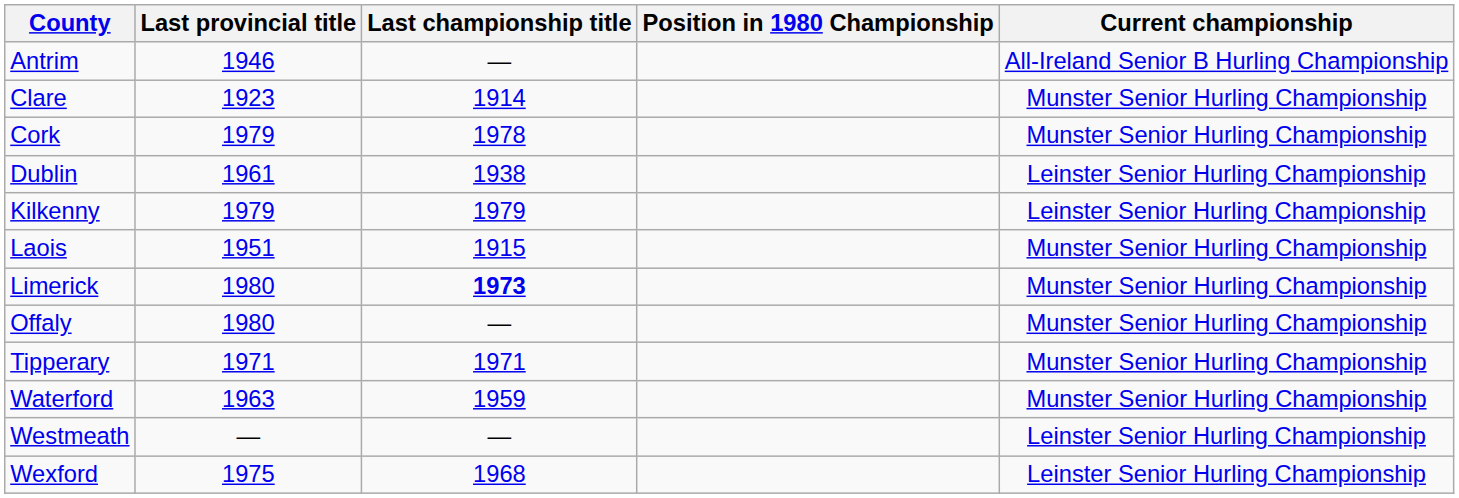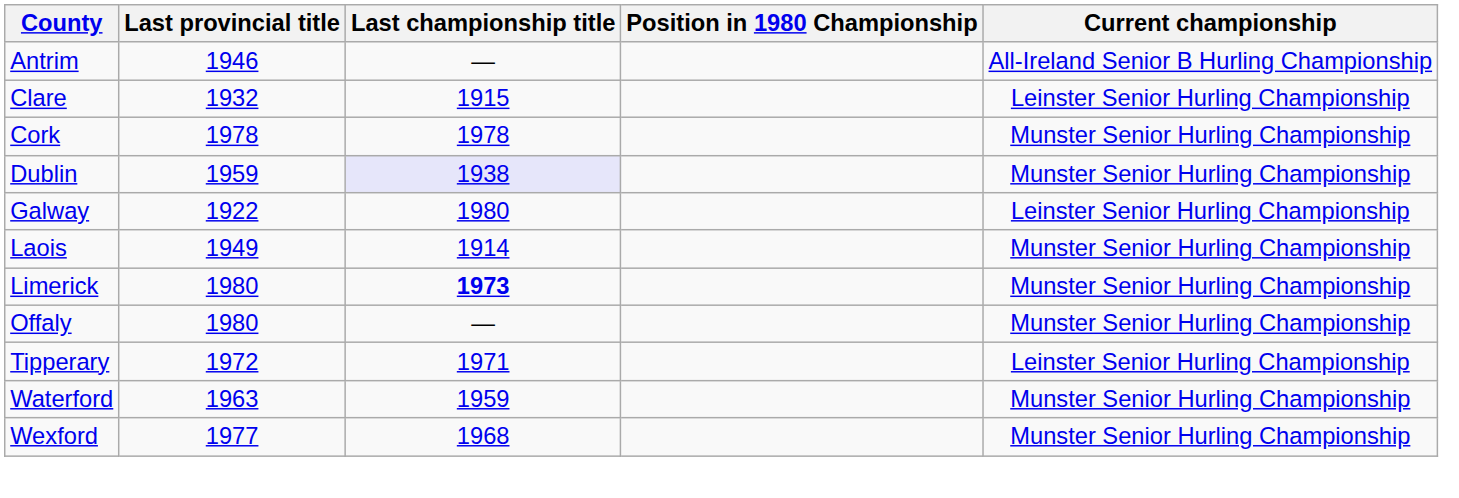 <table class="wikitable sortable" style="text-align:center">
 <tr>
 <th><a href='#'>County</a></th>
 <th>Last provincial title</th>
 <th>Last championship title</th>
 <th>Position in <a href='#'>1980</a> Championship</th>
 <th>Current championship</th>
 </tr>
 <tr>
 <td style="text-align:left"> <a href='#'>Antrim</a></td>
 <td><a href='#'>1946</a></td>
 <td>—</td>
 <td></td>
 <td><a href='#'>All-Ireland Senior B Hurling Championship</a></td>
 </tr>
 <tr>
 <td style="text-align:left"> <a href='#'>Clare</a></td>
-<td><a href='#'>1923</a></td>
-<td><a href='#'>1914</a></td>
+<td><a href='#'>1932</a></td>
+<td><a href='#'>1915</a></td>
 <td></td>
-<td><a href='#'>Munster Senior Hurling Championship</a></td>
+<td><a href='#'>Leinster Senior Hurling Championship</a></td>
 </tr>
 <tr>
 <td style="text-align:left"> <a href='#'>Cork</a></td>
-<td><a href='#'>1979</a></td>
+<td><a href='#'>1978</a></td>
 <td><a href='#'>1978</a></td>
 <td></td>
 <td><a href='#'>Munster Senior Hurling Championship</a></td>
 </tr>
 <tr>
 <td style="text-align:left"> <a href='#'>Dublin</a></td>
-<td><a href='#'>1961</a></td>
-<td><a href='#'>1938</a></td>
+<td><a href='#'>1959</a></td>
+<td style="background: lavender;"><a href='#'>1938</a></td>
 <td></td>
-<td><a href='#'>Leinster Senior Hurling Championship</a></td>
+<td><a href='#'>Munster Senior Hurling Championship</a></td>
 </tr>
 <tr>
-<td style="text-align:left"> <a href='#'>Kilkenny</a></td>
-<td><a href='#'>1979</a></td>
-<td><a href='#'>1979</a></td>
+<td style="text-align:left"> <a href='#'>Galway</a></td>
+<td><a href='#'>1922</a></td>
+<td><a href='#'>1980</a></td>
 <td></td>
 <td><a href='#'>Leinster Senior Hurling Championship</a></td>
 </tr>
 <tr>
 <td style="text-align:left"> <a href='#'>Laois</a></td>
-<td><a href='#'>1951</a></td>
-<td><a href='#'>1915</a></td>
+<td><a href='#'>1949</a></td>
+<td><a href='#'>1914</a></td>
 <td></td>
 <td><a href='#'>Munster Senior Hurling Championship</a></td>
 </tr>
 <tr>
 <td style="text-align:left"> <a href='#'>Limerick</a></td>
 <td><a href='#'>1980</a></td>
 <td><strong><a href='#'>1973</a></strong></td>
 <td></td>
 <td><a href='#'>Munster Senior Hurling Championship</a></td>
 </tr>
 <tr>
 <td style="text-align:left"> <a href='#'>Offaly</a></td>
 <td><a href='#'>1980</a></td>
 <td>—</td>
 <td></td>
 <td><a href='#'>Munster Senior Hurling Championship</a></td>
 </tr>
 <tr>
 <td style="text-align:left"> <a href='#'>Tipperary</a></td>
-<td><a href='#'>1971</a></td>
+<td><a href='#'>1972</a></td>
 <td><a href='#'>1971</a></td>
 <td></td>
-<td><a href='#'>Munster Senior Hurling Championship</a></td>
+<td><a href='#'>Leinster Senior Hurling Championship</a></td>
 </tr>
 <tr>
 <td style="text-align:left"> <a href='#'>Waterford</a></td>
 <td><a href='#'>1963</a></td>
 <td><a href='#'>1959</a></td>
 <td></td>
 <td><a href='#'>Munster Senior Hurling Championship</a></td>
 </tr>
 <tr>
-<td style="text-align:left"> <a href='#'>Westmeath</a></td>
-<td>—</td>
-<td>—</td>
-<td></td>
-<td><a href='#'>Leinster Senior Hurling Championship</a></td>
-</tr>
-<tr>
 <td style="text-align:left"> <a href='#'>Wexford</a></td>
-<td><a href='#'>1975</a></td>
+<td><a href='#'>1977</a></td>
 <td><a href='#'>1968</a></td>
 <td></td>
-<td><a href='#'>Leinster Senior Hurling Championship</a></td>
+<td><a href='#'>Munster Senior Hurling Championship</a></td>
 </tr>
 </table>
